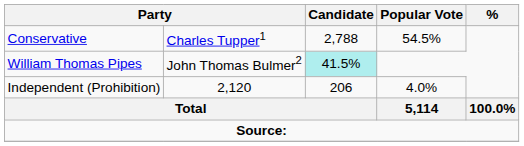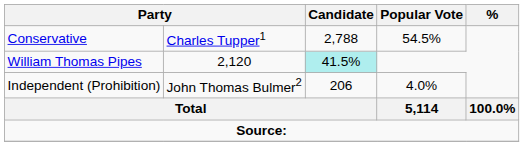 <table class="wikitable">
 <tr>
 <th colspan="2">Party</th>
 <th>Candidate</th>
 <th>Popular Vote</th>
 <th>%</th>
 </tr>
 <tr>
 <td><a href='#'>Conservative</a></td>
 <td> <a href='#'>Charles Tupper</a><sup>1</sup></td>
 <td align=center>2,788</td>
 <td align=center>54.5%</td>
 </tr>
 <tr>
 <td><a href='#'>William Thomas Pipes</a></td>
-<td>John Thomas Bulmer<sup>2</sup></td>
+<td align=center>2,120</td>
 <td align=center style="background: paleturquoise;">41.5%</td>
 </tr>
 <tr>
 <td>Independent (Prohibition)</td>
-<td align=center>2,120</td>
+<td>John Thomas Bulmer<sup>2</sup></td>
 <td align=center>206</td>
 <td align=center>4.0%</td>
 </tr>
 <tr>
 <th colspan=3 align=center>Total</th>
 <th align=right>5,114</th>
 <th align=right>100.0%</th>
 </tr>
 <tr>
 <td align="center" colspan=5><strong>Source:</strong> </td>
 </tr>
 <tr>
 </tr>
 </table>
